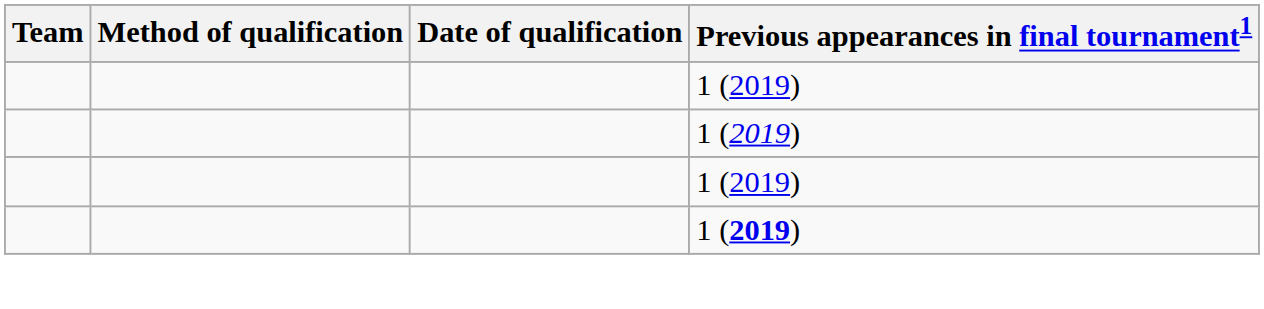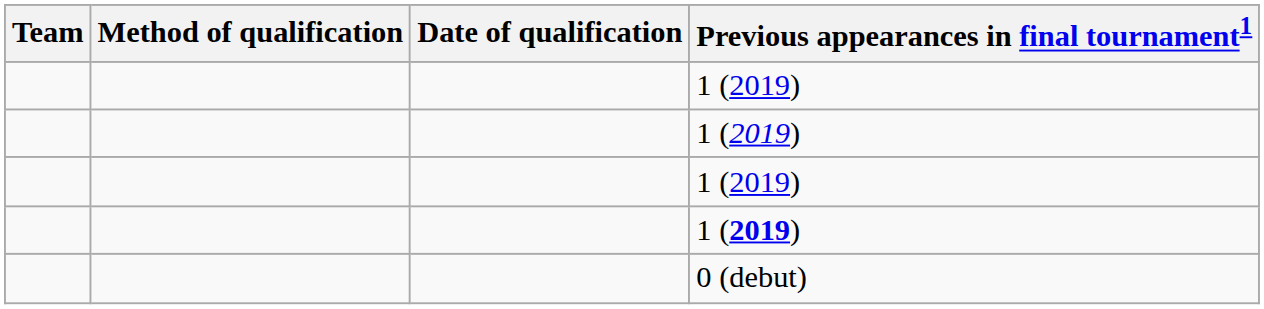 <table class="wikitable sortable">
 <tr>
 <th>Team</th>
 <th>Method of qualification</th>
 <th>Date of qualification</th>
 <th data-sort-type="number">Previous appearances in <a href='#'>final tournament</a><sup><strong><a href='#'>1</a></strong></sup></th>
 </tr>
 <tr>
 <td><s></s></td>
 <td></td>
 <td></td>
 <td>1 (<a href='#'>2019</a>)</td>
 </tr>
 <tr>
 <td></td>
 <td></td>
 <td></td>
 <td>1 (<em><a href='#'>2019</a></em>)</td>
 </tr>
 <tr>
 <td></td>
 <td></td>
 <td></td>
 <td>1 (<a href='#'>2019</a>)</td>
 </tr>
 <tr>
 <td></td>
 <td></td>
 <td></td>
 <td>1 (<strong><a href='#'>2019</a></strong>)</td>
 </tr>
+<tr>
+<td></td>
+<td></td>
+<td></td>
+<td>0 (debut)</td>
+</tr>
 </table>
